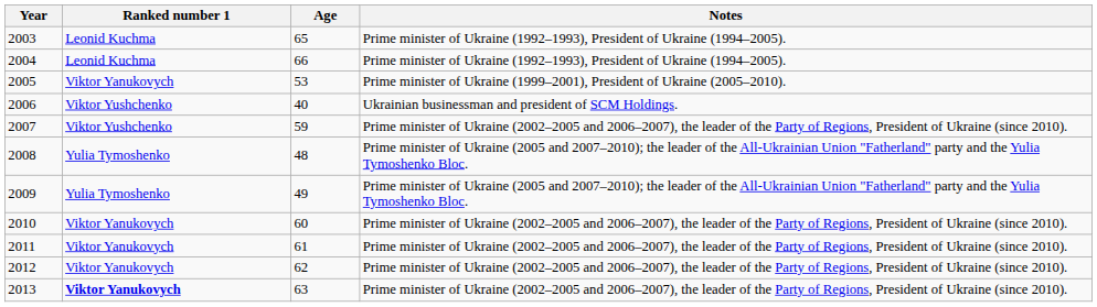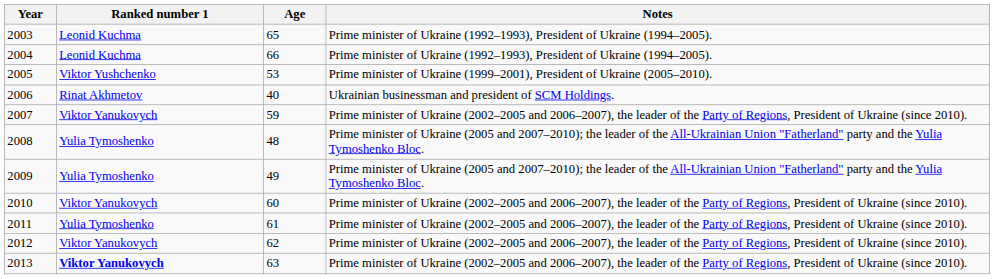 <table class="wikitable">
 <tr>
 <th width="5%">Year</th>
 <th width="20%">Ranked number 1</th>
 <th width="6%">Age</th>
 <th width="64%">Notes</th>
 </tr>
 <tr>
 <td>2003</td>
 <td><a href='#'>Leonid Kuchma</a></td>
 <td>65</td>
 <td>Prime minister of Ukraine (1992–1993), President of Ukraine (1994–2005).</td>
 </tr>
 <tr>
 <td>2004</td>
 <td><a href='#'>Leonid Kuchma</a></td>
 <td>66</td>
 <td>Prime minister of Ukraine (1992–1993), President of Ukraine (1994–2005).</td>
 </tr>
 <tr>
 <td>2005</td>
-<td><a href='#'>Viktor Yanukovych</a></td>
+<td><a href='#'>Viktor Yushchenko</a></td>
 <td>53</td>
 <td>Prime minister of Ukraine (1999–2001), President of Ukraine (2005–2010).</td>
 </tr>
 <tr>
 <td>2006</td>
-<td><a href='#'>Viktor Yushchenko</a></td>
+<td><a href='#'>Rinat Akhmetov</a></td>
 <td>40</td>
 <td>Ukrainian businessman and president of <a href='#'>SCM Holdings</a>.</td>
 </tr>
 <tr>
 <td>2007</td>
-<td><a href='#'>Viktor Yushchenko</a></td>
+<td><a href='#'>Viktor Yanukovych</a></td>
 <td>59</td>
 <td>Prime minister of Ukraine (2002–2005 and 2006–2007), the leader of the <a href='#'>Party of Regions</a>, President of Ukraine (since 2010).</td>
 </tr>
 <tr>
 <td>2008</td>
 <td><a href='#'>Yulia Tymoshenko</a></td>
 <td>48</td>
 <td>Prime minister of Ukraine (2005 and 2007–2010); the leader of the <a href='#'>All-Ukrainian Union "Fatherland"</a> party and the <a href='#'>Yulia Tymoshenko Bloc</a>.</td>
 </tr>
 <tr>
 <td>2009</td>
 <td><a href='#'>Yulia Tymoshenko</a></td>
 <td>49</td>
 <td>Prime minister of Ukraine (2005 and 2007–2010); the leader of the <a href='#'>All-Ukrainian Union "Fatherland"</a> party and the <a href='#'>Yulia Tymoshenko Bloc</a>.</td>
 </tr>
 <tr>
 <td>2010</td>
 <td><a href='#'>Viktor Yanukovych</a></td>
 <td>60</td>
 <td>Prime minister of Ukraine (2002–2005 and 2006–2007), the leader of the <a href='#'>Party of Regions</a>, President of Ukraine (since 2010).</td>
 </tr>
 <tr>
 <td>2011</td>
-<td><a href='#'>Viktor Yanukovych</a></td>
+<td><a href='#'>Yulia Tymoshenko</a></td>
 <td>61</td>
 <td>Prime minister of Ukraine (2002–2005 and 2006–2007), the leader of the <a href='#'>Party of Regions</a>, President of Ukraine (since 2010).</td>
 </tr>
 <tr>
 <td>2012</td>
 <td><a href='#'>Viktor Yanukovych</a></td>
 <td>62</td>
 <td>Prime minister of Ukraine (2002–2005 and 2006–2007), the leader of the <a href='#'>Party of Regions</a>, President of Ukraine (since 2010).</td>
 </tr>
 <tr>
 <td>2013</td>
 <td><strong><a href='#'>Viktor Yanukovych</a></strong></td>
 <td>63</td>
 <td>Prime minister of Ukraine (2002–2005 and 2006–2007), the leader of the <a href='#'>Party of Regions</a>, President of Ukraine (since 2010).</td>
 </tr>
 </table>
